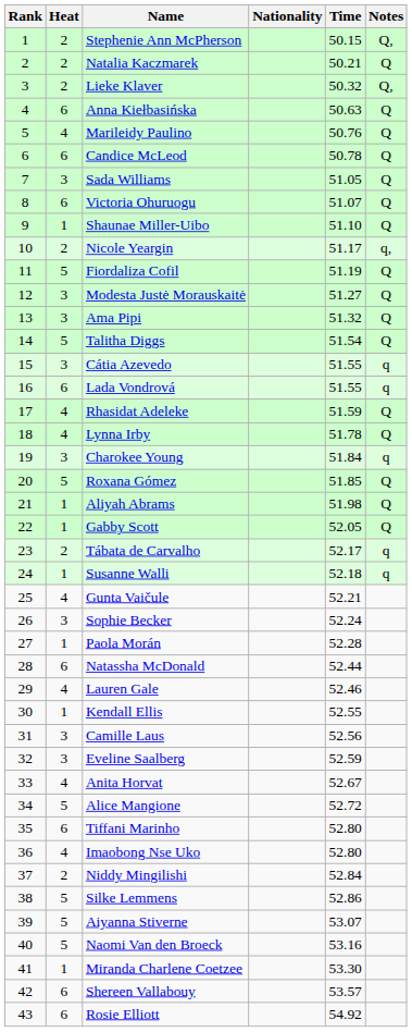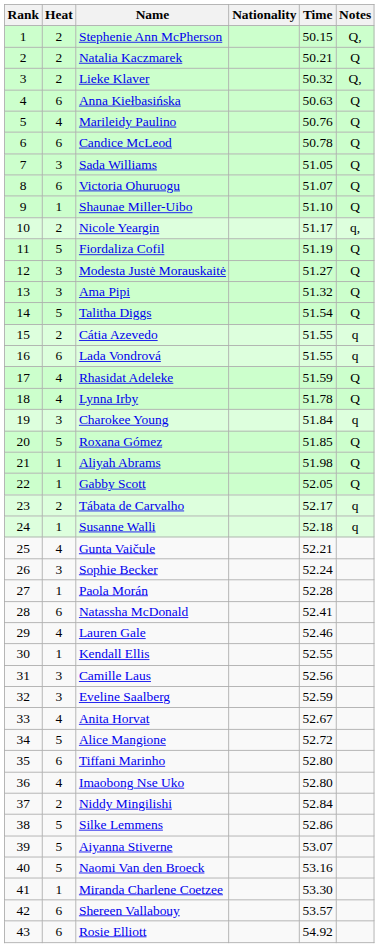 <table class="wikitable sortable" style="text-align:center">
 <tr>
 <th>Rank</th>
 <th>Heat</th>
 <th>Name</th>
 <th>Nationality</th>
 <th>Time</th>
 <th>Notes</th>
 </tr>
 <tr bgcolor=ccffcc>
 <td>1</td>
 <td>2</td>
 <td align=left><a href='#'>Stephenie Ann McPherson</a></td>
 <td align=left></td>
 <td>50.15</td>
 <td>Q,  </td>
 </tr>
 <tr bgcolor=ccffcc>
 <td>2</td>
 <td>2</td>
 <td align=left><a href='#'>Natalia Kaczmarek</a></td>
 <td align=left></td>
 <td>50.21</td>
 <td>Q</td>
 </tr>
 <tr bgcolor=ccffcc>
 <td>3</td>
 <td>2</td>
 <td align=left><a href='#'>Lieke Klaver</a></td>
 <td align=left></td>
 <td>50.32</td>
 <td>Q, </td>
 </tr>
 <tr bgcolor=ccffcc>
 <td>4</td>
 <td>6</td>
 <td align=left><a href='#'>Anna Kiełbasińska</a></td>
 <td align=left></td>
 <td>50.63</td>
 <td>Q</td>
 </tr>
 <tr bgcolor=ccffcc>
 <td>5</td>
 <td>4</td>
 <td align=left><a href='#'>Marileidy Paulino</a></td>
 <td align=left></td>
 <td>50.76</td>
 <td>Q</td>
 </tr>
 <tr bgcolor=ccffcc>
 <td>6</td>
 <td>6</td>
 <td align=left><a href='#'>Candice McLeod</a></td>
 <td align=left></td>
 <td>50.78</td>
 <td>Q</td>
 </tr>
 <tr bgcolor=ccffcc>
 <td>7</td>
 <td>3</td>
 <td align=left><a href='#'>Sada Williams</a></td>
 <td align=left></td>
 <td>51.05</td>
 <td>Q</td>
 </tr>
 <tr bgcolor=ccffcc>
 <td>8</td>
 <td>6</td>
 <td align=left><a href='#'>Victoria Ohuruogu</a></td>
 <td align=left></td>
 <td>51.07</td>
 <td>Q</td>
 </tr>
 <tr bgcolor=ccffcc>
 <td>9</td>
 <td>1</td>
 <td align=left><a href='#'>Shaunae Miller-Uibo</a></td>
 <td align=left></td>
 <td>51.10</td>
 <td>Q</td>
 </tr>
 <tr bgcolor=ddffdd>
 <td>10</td>
 <td>2</td>
 <td align=left><a href='#'>Nicole Yeargin</a></td>
 <td align=left></td>
 <td>51.17</td>
 <td>q, </td>
 </tr>
 <tr bgcolor=ccffcc>
 <td>11</td>
 <td>5</td>
 <td align=left><a href='#'>Fiordaliza Cofil</a></td>
 <td align=left></td>
 <td>51.19</td>
 <td>Q</td>
 </tr>
 <tr bgcolor=ccffcc>
 <td>12</td>
 <td>3</td>
 <td align=left><a href='#'>Modesta Justė Morauskaitė</a></td>
 <td align=left></td>
 <td>51.27</td>
 <td>Q</td>
 </tr>
 <tr bgcolor=ccffcc>
 <td>13</td>
 <td>3</td>
 <td align=left><a href='#'>Ama Pipi</a></td>
 <td align=left></td>
 <td>51.32</td>
 <td>Q</td>
 </tr>
 <tr bgcolor=ccffcc>
 <td>14</td>
 <td>5</td>
 <td align=left><a href='#'>Talitha Diggs</a></td>
 <td align=left></td>
 <td>51.54</td>
 <td>Q</td>
 </tr>
 <tr bgcolor=ddffdd>
 <td>15</td>
-<td>3</td>
+<td>2</td>
 <td align=left><a href='#'>Cátia Azevedo</a></td>
 <td align=left></td>
 <td>51.55</td>
 <td>q</td>
 </tr>
 <tr bgcolor=ddffdd>
 <td>16</td>
 <td>6</td>
 <td align=left><a href='#'>Lada Vondrová</a></td>
 <td align=left></td>
 <td>51.55</td>
 <td>q</td>
 </tr>
 <tr bgcolor=ccffcc>
 <td>17</td>
 <td>4</td>
 <td align=left><a href='#'>Rhasidat Adeleke</a></td>
 <td align=left></td>
 <td>51.59</td>
 <td>Q</td>
 </tr>
 <tr bgcolor=ccffcc>
 <td>18</td>
 <td>4</td>
 <td align=left><a href='#'>Lynna Irby</a></td>
 <td align=left></td>
 <td>51.78</td>
 <td>Q</td>
 </tr>
 <tr bgcolor=ddffdd>
 <td>19</td>
 <td>3</td>
 <td align=left><a href='#'>Charokee Young</a></td>
 <td align=left></td>
 <td>51.84</td>
 <td>q</td>
 </tr>
 <tr bgcolor=ccffcc>
 <td>20</td>
 <td>5</td>
 <td align=left><a href='#'>Roxana Gómez</a></td>
 <td align=left></td>
 <td>51.85</td>
 <td>Q</td>
 </tr>
 <tr bgcolor=ccffcc>
 <td>21</td>
 <td>1</td>
 <td align=left><a href='#'>Aliyah Abrams</a></td>
 <td align=left></td>
 <td>51.98</td>
 <td>Q</td>
 </tr>
 <tr bgcolor=ccffcc>
 <td>22</td>
 <td>1</td>
 <td align=left><a href='#'>Gabby Scott</a></td>
 <td align=left></td>
 <td>52.05</td>
 <td>Q</td>
 </tr>
 <tr bgcolor=ddffdd>
 <td>23</td>
 <td>2</td>
 <td align=left><a href='#'>Tábata de Carvalho</a></td>
 <td align=left></td>
 <td>52.17</td>
 <td>q</td>
 </tr>
 <tr bgcolor=ddffdd>
 <td>24</td>
 <td>1</td>
 <td align=left><a href='#'>Susanne Walli</a></td>
 <td align=left></td>
 <td>52.18</td>
 <td>q</td>
 </tr>
 <tr>
 <td>25</td>
 <td>4</td>
 <td align=left><a href='#'>Gunta Vaičule</a></td>
 <td align=left></td>
 <td>52.21</td>
 <td></td>
 </tr>
 <tr>
 <td>26</td>
 <td>3</td>
 <td align=left><a href='#'>Sophie Becker</a></td>
 <td align=left></td>
 <td>52.24</td>
 <td></td>
 </tr>
 <tr>
 <td>27</td>
 <td>1</td>
 <td align=left><a href='#'>Paola Morán</a></td>
 <td align=left></td>
 <td>52.28</td>
 <td></td>
 </tr>
 <tr>
 <td>28</td>
 <td>6</td>
 <td align=left><a href='#'>Natassha McDonald</a></td>
 <td align=left></td>
-<td>52.44</td>
+<td>52.41</td>
 <td></td>
 </tr>
 <tr>
 <td>29</td>
 <td>4</td>
 <td align=left><a href='#'>Lauren Gale</a></td>
 <td align=left></td>
 <td>52.46</td>
 <td></td>
 </tr>
 <tr>
 <td>30</td>
 <td>1</td>
 <td align=left><a href='#'>Kendall Ellis</a></td>
 <td align=left></td>
 <td>52.55</td>
 <td></td>
 </tr>
 <tr>
 <td>31</td>
 <td>3</td>
 <td align=left><a href='#'>Camille Laus</a></td>
 <td align=left></td>
 <td>52.56</td>
 <td></td>
 </tr>
 <tr>
 <td>32</td>
 <td>3</td>
 <td align=left><a href='#'>Eveline Saalberg</a></td>
 <td align=left></td>
 <td>52.59</td>
 <td></td>
 </tr>
 <tr>
 <td>33</td>
 <td>4</td>
 <td align=left><a href='#'>Anita Horvat</a></td>
 <td align=left></td>
 <td>52.67</td>
 <td></td>
 </tr>
 <tr>
 <td>34</td>
 <td>5</td>
 <td align=left><a href='#'>Alice Mangione</a></td>
 <td align=left></td>
 <td>52.72</td>
 <td></td>
 </tr>
 <tr>
 <td>35</td>
 <td>6</td>
 <td align=left><a href='#'>Tiffani Marinho</a></td>
 <td align=left></td>
 <td>52.80</td>
 <td></td>
 </tr>
 <tr>
 <td>36</td>
 <td>4</td>
 <td align=left><a href='#'>Imaobong Nse Uko</a></td>
 <td align=left></td>
 <td>52.80</td>
 <td></td>
 </tr>
 <tr>
 <td>37</td>
 <td>2</td>
 <td align=left><a href='#'>Niddy Mingilishi</a></td>
 <td align=left></td>
 <td>52.84</td>
 <td></td>
 </tr>
 <tr>
 <td>38</td>
 <td>5</td>
 <td align=left><a href='#'>Silke Lemmens</a></td>
 <td align=left></td>
 <td>52.86</td>
 <td></td>
 </tr>
 <tr>
 <td>39</td>
 <td>5</td>
 <td align=left><a href='#'>Aiyanna Stiverne</a></td>
 <td align=left></td>
 <td>53.07</td>
 <td></td>
 </tr>
 <tr>
 <td>40</td>
 <td>5</td>
 <td align=left><a href='#'>Naomi Van den Broeck</a></td>
 <td align=left></td>
 <td>53.16</td>
 <td></td>
 </tr>
 <tr>
 <td>41</td>
 <td>1</td>
 <td align=left><a href='#'>Miranda Charlene Coetzee</a></td>
 <td align=left></td>
 <td>53.30</td>
 <td></td>
 </tr>
 <tr>
 <td>42</td>
 <td>6</td>
 <td align=left><a href='#'>Shereen Vallabouy</a></td>
 <td align=left></td>
 <td>53.57</td>
 <td></td>
 </tr>
 <tr>
 <td>43</td>
 <td>6</td>
 <td align=left><a href='#'>Rosie Elliott</a></td>
 <td align=left></td>
 <td>54.92</td>
 <td></td>
 </tr>
 </table>
